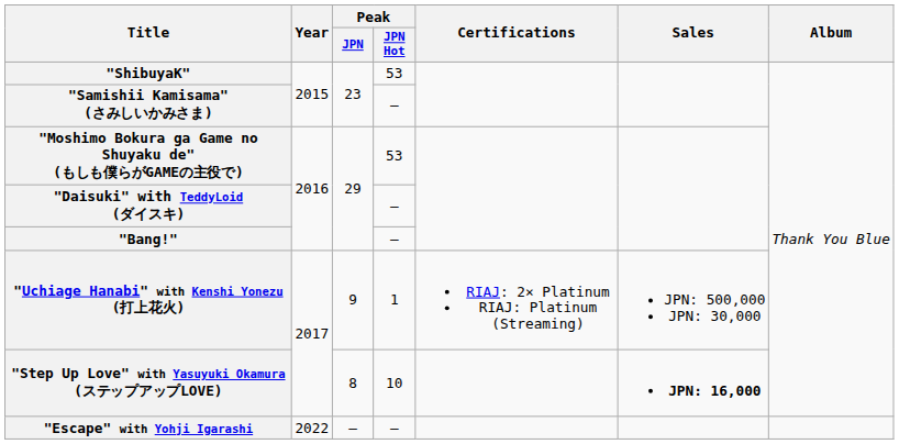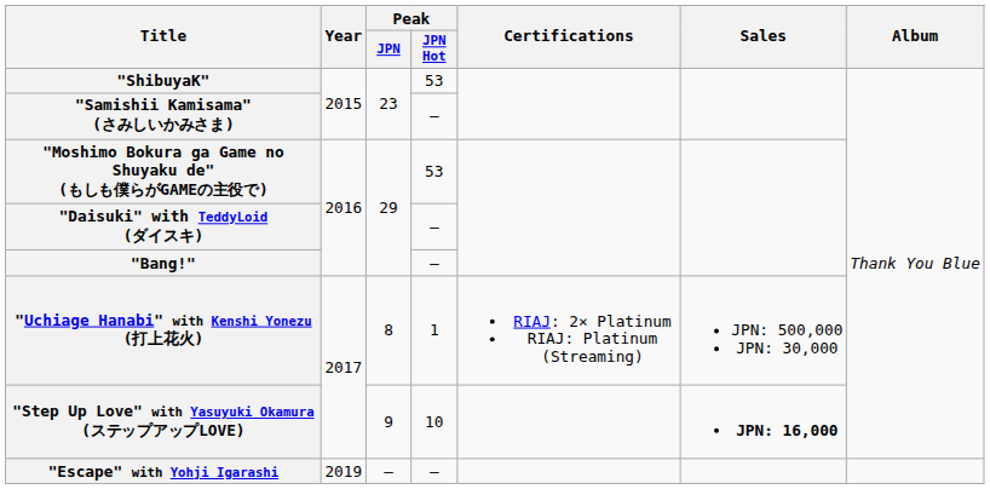 <table class="wikitable plainrowheaders" style="text-align:center;">
 <tr>
 <th scope="colw" rowspan="2" style="width:20em;">Title</th>
 <th scope="col" rowspan="2">Year</th>
 <th scope="col" colspan="2">Peak</th>
 <th scope="col" rowspan="2" style="width:14em;">Certifications</th>
 <th scope="col" rowspan="2">Sales</th>
 <th scope="col" rowspan="2">Album</th>
 </tr>
 <tr>
 <th scope="col" style="width:3em;font-size:85%;"><a href='#'>JPN</a><br></th>
 <th scope="col" style="width:3em;font-size:85%;"><a href='#'>JPN<br>Hot</a><br></th>
 </tr>
 <tr>
 <th scope="row">"ShibuyaK"</th>
 <td rowspan="2">2015</td>
 <td rowspan="2">23</td>
 <td>53</td>
 <td rowspan="2"></td>
 <td rowspan="2"></td>
 <td rowspan="7"><em>Thank You Blue</em></td>
 </tr>
 <tr>
 <th scope="row">"Samishii Kamisama"<br>(さみしいかみさま)</th>
 <td>—</td>
 </tr>
 <tr>
 <th scope="row">"Moshimo Bokura ga Game no Shuyaku de"<br>(もしも僕らがGAMEの主役で)</th>
 <td rowspan="3">2016</td>
 <td rowspan="3">29</td>
 <td>53</td>
 <td rowspan="3"></td>
 <td rowspan="3"></td>
 </tr>
 <tr>
 <th scope="row">"Daisuki" with <small><a href='#'>TeddyLoid</a></small><br>(ダイスキ)</th>
 <td>—</td>
 </tr>
 <tr>
 <th scope="row">"Bang!"</th>
 <td>—</td>
 </tr>
 <tr>
 <th scope="row">"<a href='#'>Uchiage Hanabi</a>" <small>with <a href='#'>Kenshi Yonezu</a></small><br>(打上花火)</th>
 <td rowspan="2">2017</td>
-<td>9</td>
+<td>8</td>
 <td>1</td>
 <td><br><ul><li><a href='#'>RIAJ</a>: 2× Platinum </li><li>RIAJ: Platinum (Streaming)</li></ul></td>
 <td><br><ul><li>JPN: 500,000 </li><li>JPN: 30,000 </li></ul></td>
 </tr>
 <tr>
 <th scope="row">"Step Up Love" <small>with <a href='#'>Yasuyuki Okamura</a></small><br>(ステップアップLOVE)</th>
-<td>8</td>
+<td>9</td>
 <td>10</td>
 <td></td>
 <td><strong><br><ul><li>JPN: 16,000 </li></ul></strong></td>
 </tr>
 <tr>
 <th scope="row">"Escape" <small>with <a href='#'>Yohji Igarashi</a></small></th>
-<td>2022</td>
+<td>2019</td>
 <td>—</td>
 <td>—</td>
 <td></td>
 <td></td>
 <td></td>
 </tr>
 </table>
